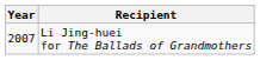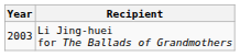 <table class="wikitable sortable">
 <tr>
 <th>Year</th>
 <th>Recipient</th>
 </tr>
 <tr>
-<td>2007</td>
+<td>2003</td>
 <td>Li Jing-huei<br> for <em>The Ballads of Grandmothers</em></td>
 </tr>
 </table>
